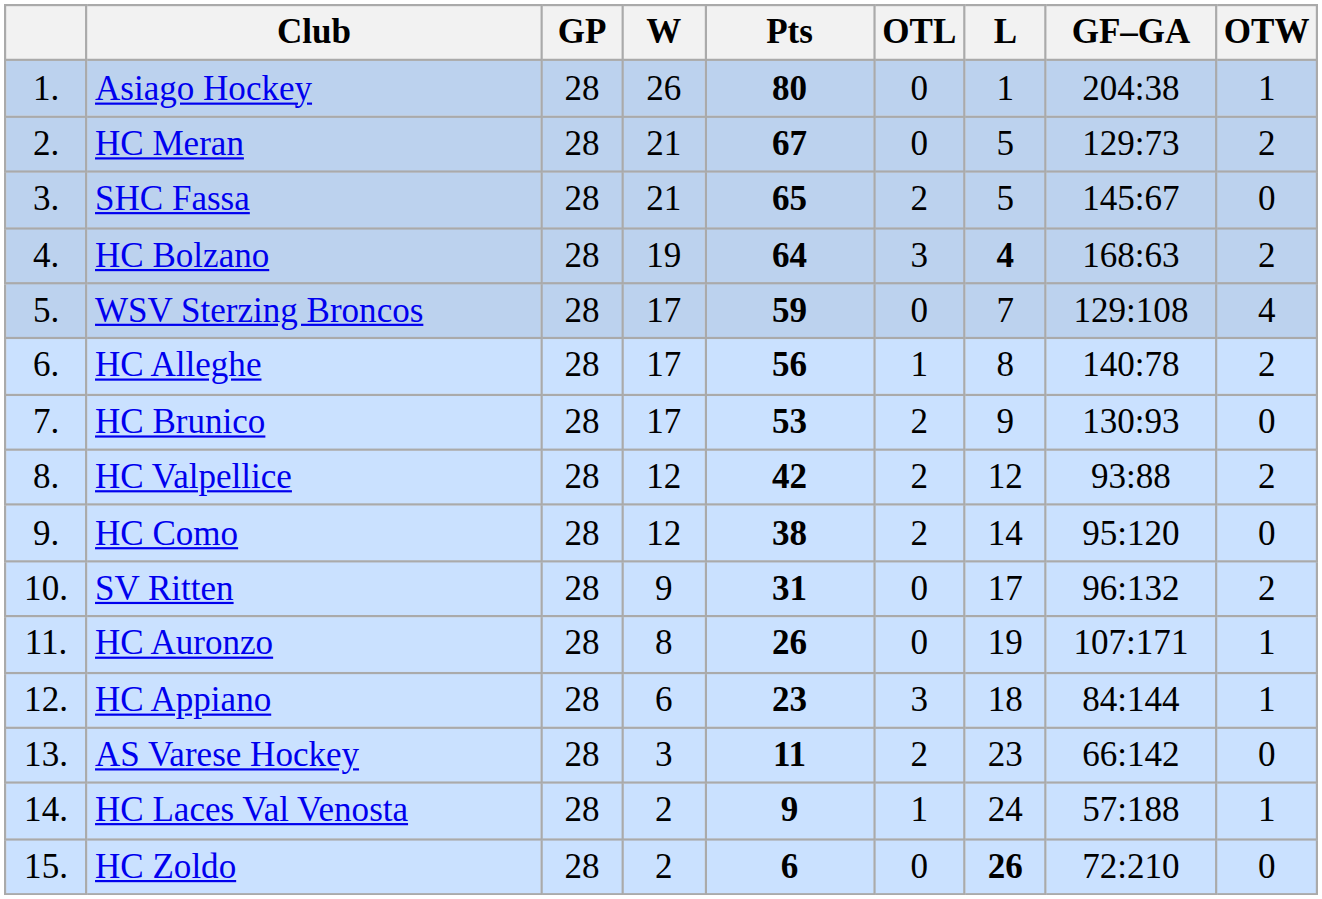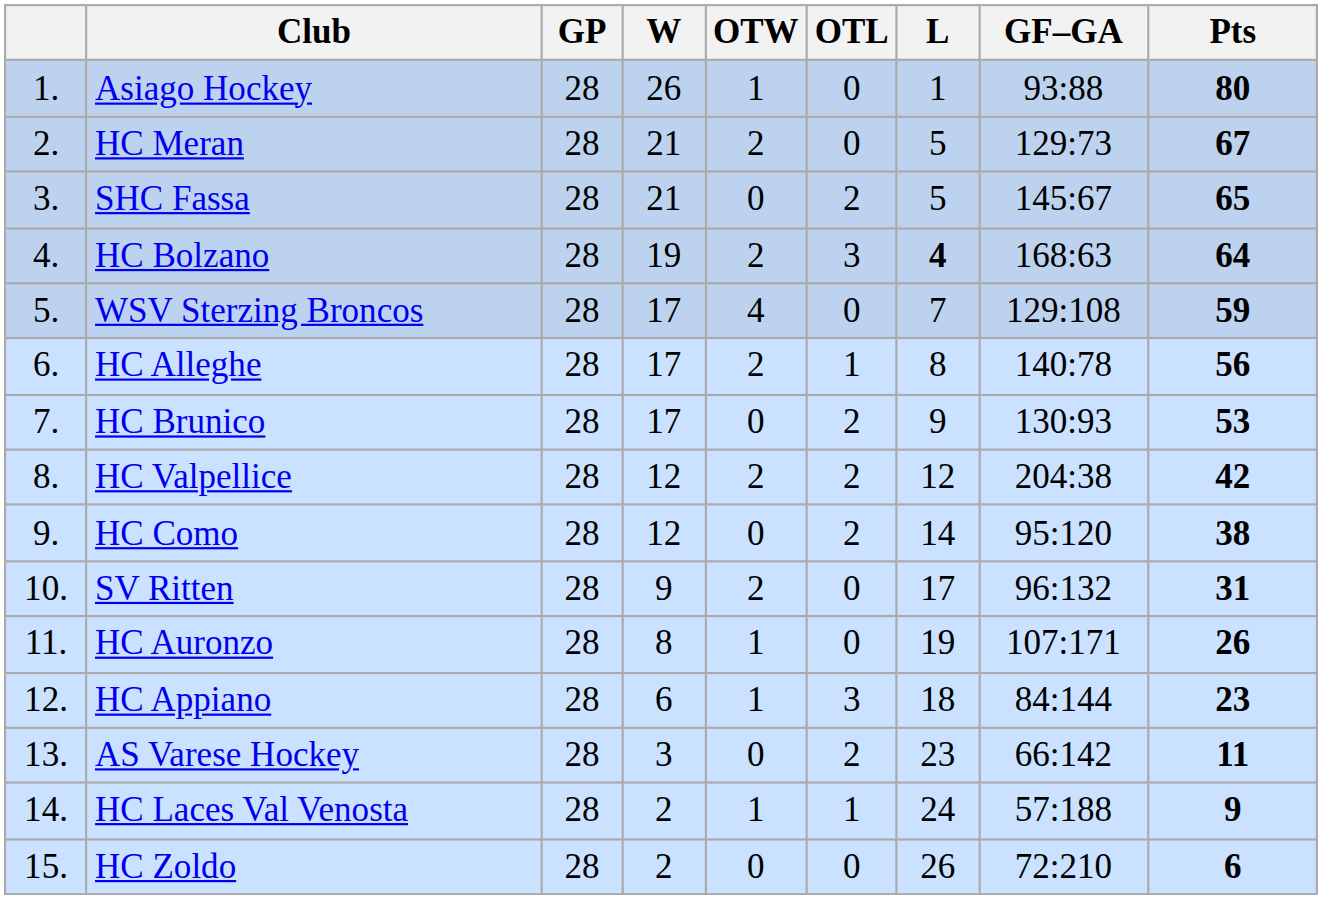 <table class="wikitable">
 <tr>
 <th width="30"></th>
 <th width="200">Club</th>
 <th width="30">GP</th>
 <th width="30">W</th>
-<th width="70">Pts</th>
+<th width="30">OTW</th>
 <th width="30">OTL</th>
 <th width="30">L</th>
 <th width="70">GF–GA</th>
-<th width="30">OTW</th>
+<th width="70">Pts</th>
 </tr>
 <tr bgcolor="#BCD2EE" align="center">
 <td>1.</td>
 <td align="left"><a href='#'>Asiago Hockey</a></td>
 <td>28</td>
 <td>26</td>
-<td><strong>80</strong></td>
+<td>1</td>
 <td>0</td>
 <td>1</td>
-<td>204:38</td>
-<td>1</td>
+<td>93:88</td>
+<td><strong>80</strong></td>
 </tr>
 <tr bgcolor="#BCD2EE" align="center">
 <td>2.</td>
 <td align="left"><a href='#'>HC Meran</a></td>
 <td>28</td>
 <td>21</td>
-<td><strong>67</strong></td>
+<td>2</td>
 <td>0</td>
 <td>5</td>
 <td>129:73</td>
-<td>2</td>
+<td><strong>67</strong></td>
 </tr>
 <tr bgcolor="#BCD2EE" align="center">
 <td>3.</td>
 <td align="left"><a href='#'>SHC Fassa</a></td>
 <td>28</td>
 <td>21</td>
-<td><strong>65</strong></td>
+<td>0</td>
 <td>2</td>
 <td>5</td>
 <td>145:67</td>
-<td>0</td>
+<td><strong>65</strong></td>
 </tr>
 <tr bgcolor="#BCD2EE" align="center">
 <td>4.</td>
 <td align="left"><a href='#'>HC Bolzano</a></td>
 <td>28</td>
 <td>19</td>
-<td><strong>64</strong></td>
+<td>2</td>
 <td>3</td>
 <td><strong>4</strong></td>
 <td>168:63</td>
-<td>2</td>
+<td><strong>64</strong></td>
 </tr>
 <tr bgcolor="#BCD2EE" align="center">
 <td>5.</td>
 <td align="left"><a href='#'>WSV Sterzing Broncos</a></td>
 <td>28</td>
 <td>17</td>
-<td><strong>59</strong></td>
+<td>4</td>
 <td>0</td>
 <td>7</td>
 <td>129:108</td>
-<td>4</td>
+<td><strong>59</strong></td>
 </tr>
 <tr bgcolor="#CAE1FF" align="center">
 <td>6.</td>
 <td align="left"><a href='#'>HC Alleghe</a></td>
 <td>28</td>
 <td>17</td>
-<td><strong>56</strong></td>
+<td>2</td>
 <td>1</td>
 <td>8</td>
 <td>140:78</td>
-<td>2</td>
+<td><strong>56</strong></td>
 </tr>
 <tr bgcolor="#CAE1FF" align="center">
 <td>7.</td>
 <td align="left"><a href='#'>HC Brunico</a></td>
 <td>28</td>
 <td>17</td>
-<td><strong>53</strong></td>
+<td>0</td>
 <td>2</td>
 <td>9</td>
 <td>130:93</td>
-<td>0</td>
+<td><strong>53</strong></td>
 </tr>
 <tr bgcolor="#CAE1FF" align="center">
 <td>8.</td>
 <td align="left"><a href='#'>HC Valpellice</a></td>
 <td>28</td>
 <td>12</td>
-<td><strong>42</strong></td>
+<td>2</td>
 <td>2</td>
 <td>12</td>
-<td>93:88</td>
-<td>2</td>
+<td>204:38</td>
+<td><strong>42</strong></td>
 </tr>
 <tr bgcolor="#CAE1FF" align="center">
 <td>9.</td>
 <td align="left"><a href='#'>HC Como</a></td>
 <td>28</td>
 <td>12</td>
-<td><strong>38</strong></td>
+<td>0</td>
 <td>2</td>
 <td>14</td>
 <td>95:120</td>
-<td>0</td>
+<td><strong>38</strong></td>
 </tr>
 <tr bgcolor="#CAE1FF" align="center">
 <td>10.</td>
 <td align="left"><a href='#'>SV Ritten</a></td>
 <td>28</td>
 <td>9</td>
-<td><strong>31</strong></td>
+<td>2</td>
 <td>0</td>
 <td>17</td>
 <td>96:132</td>
-<td>2</td>
+<td><strong>31</strong></td>
 </tr>
 <tr bgcolor="#CAE1FF" align="center">
 <td>11.</td>
 <td align="left"><a href='#'>HC Auronzo</a></td>
 <td>28</td>
 <td>8</td>
-<td><strong>26</strong></td>
+<td>1</td>
 <td>0</td>
 <td>19</td>
 <td>107:171</td>
-<td>1</td>
+<td><strong>26</strong></td>
 </tr>
 <tr bgcolor="#CAE1FF" align="center">
 <td>12.</td>
 <td align="left"><a href='#'>HC Appiano</a></td>
 <td>28</td>
 <td>6</td>
-<td><strong>23</strong></td>
+<td>1</td>
 <td>3</td>
 <td>18</td>
 <td>84:144</td>
-<td>1</td>
+<td><strong>23</strong></td>
 </tr>
 <tr bgcolor="#CAE1FF" align="center">
 <td>13.</td>
 <td align="left"><a href='#'>AS Varese Hockey</a></td>
 <td>28</td>
 <td>3</td>
-<td><strong>11</strong></td>
+<td>0</td>
 <td>2</td>
 <td>23</td>
 <td>66:142</td>
-<td>0</td>
+<td><strong>11</strong></td>
 </tr>
 <tr bgcolor="#CAE1FF" align="center">
 <td>14.</td>
 <td align="left"><a href='#'>HC Laces Val Venosta</a></td>
 <td>28</td>
 <td>2</td>
-<td><strong>9</strong></td>
+<td>1</td>
 <td>1</td>
 <td>24</td>
 <td>57:188</td>
-<td>1</td>
+<td><strong>9</strong></td>
 </tr>
 <tr bgcolor="#CAE1FF" align="center">
 <td>15.</td>
 <td align="left"><a href='#'>HC Zoldo</a></td>
 <td>28</td>
 <td>2</td>
+<td>0</td>
+<td>0</td>
+<td>26</td>
+<td>72:210</td>
 <td><strong>6</strong></td>
-<td>0</td>
-<td><strong>26</strong></td>
-<td>72:210</td>
-<td>0</td>
 </tr>
 </table>
